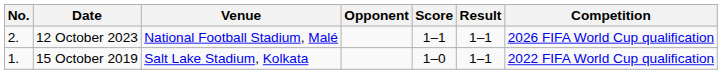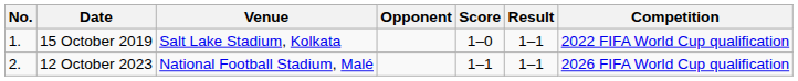 <table class="wikitable" style="font-size:95%">
 <tr>
 <th>No.</th>
 <th>Date</th>
 <th>Venue</th>
 <th>Opponent</th>
 <th>Score</th>
 <th>Result</th>
 <th>Competition</th>
 </tr>
 <tr>
+<td>1.</td>
+<td>15 October 2019</td>
+<td><a href='#'>Salt Lake Stadium</a>, <a href='#'>Kolkata</a></td>
+<td></td>
+<td align=center>1–0</td>
+<td align=center>1–1</td>
+<td><a href='#'>2022 FIFA World Cup qualification</a></td>
+</tr>
+<tr>
 <td>2.</td>
 <td>12 October 2023</td>
 <td><a href='#'>National Football Stadium</a>, <a href='#'>Malé</a></td>
 <td></td>
 <td align=center>1–1</td>
 <td align=center>1–1</td>
 <td><a href='#'>2026 FIFA World Cup qualification</a></td>
 </tr>
-<tr>
-<td>1.</td>
-<td>15 October 2019</td>
-<td><a href='#'>Salt Lake Stadium</a>, <a href='#'>Kolkata</a></td>
-<td></td>
-<td align=center>1–0</td>
-<td align=center>1–1</td>
-<td><a href='#'>2022 FIFA World Cup qualification</a></td>
-</tr>
 </table>
